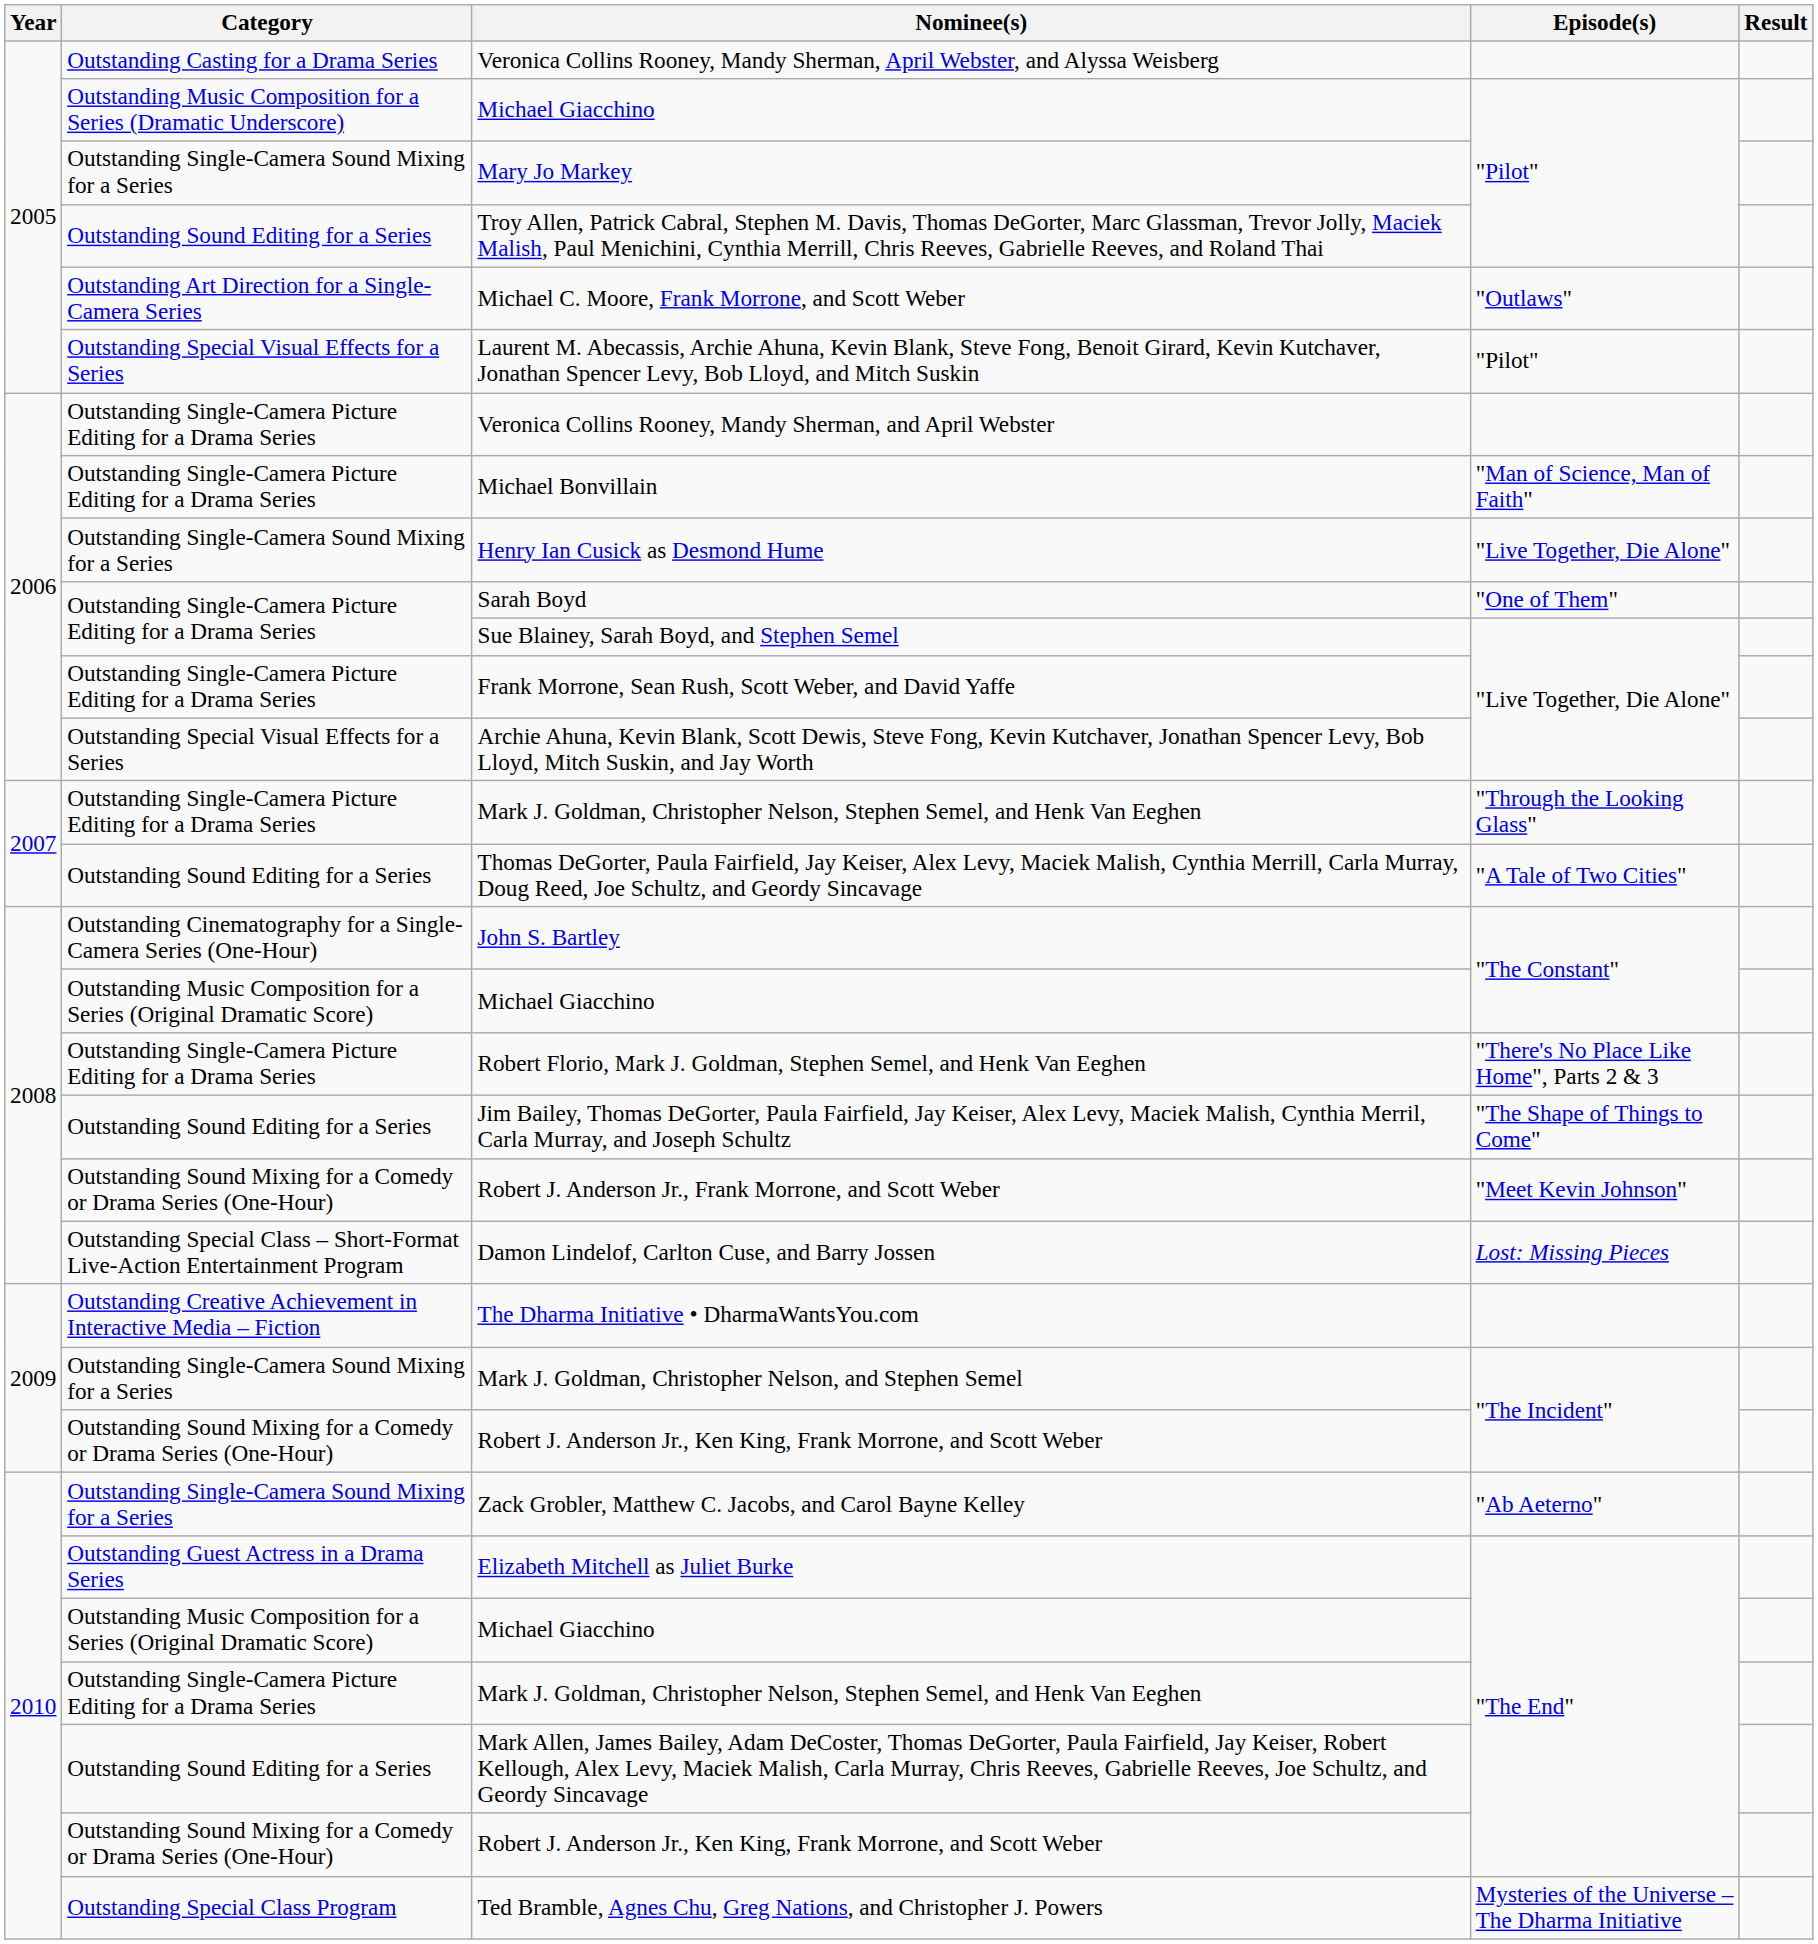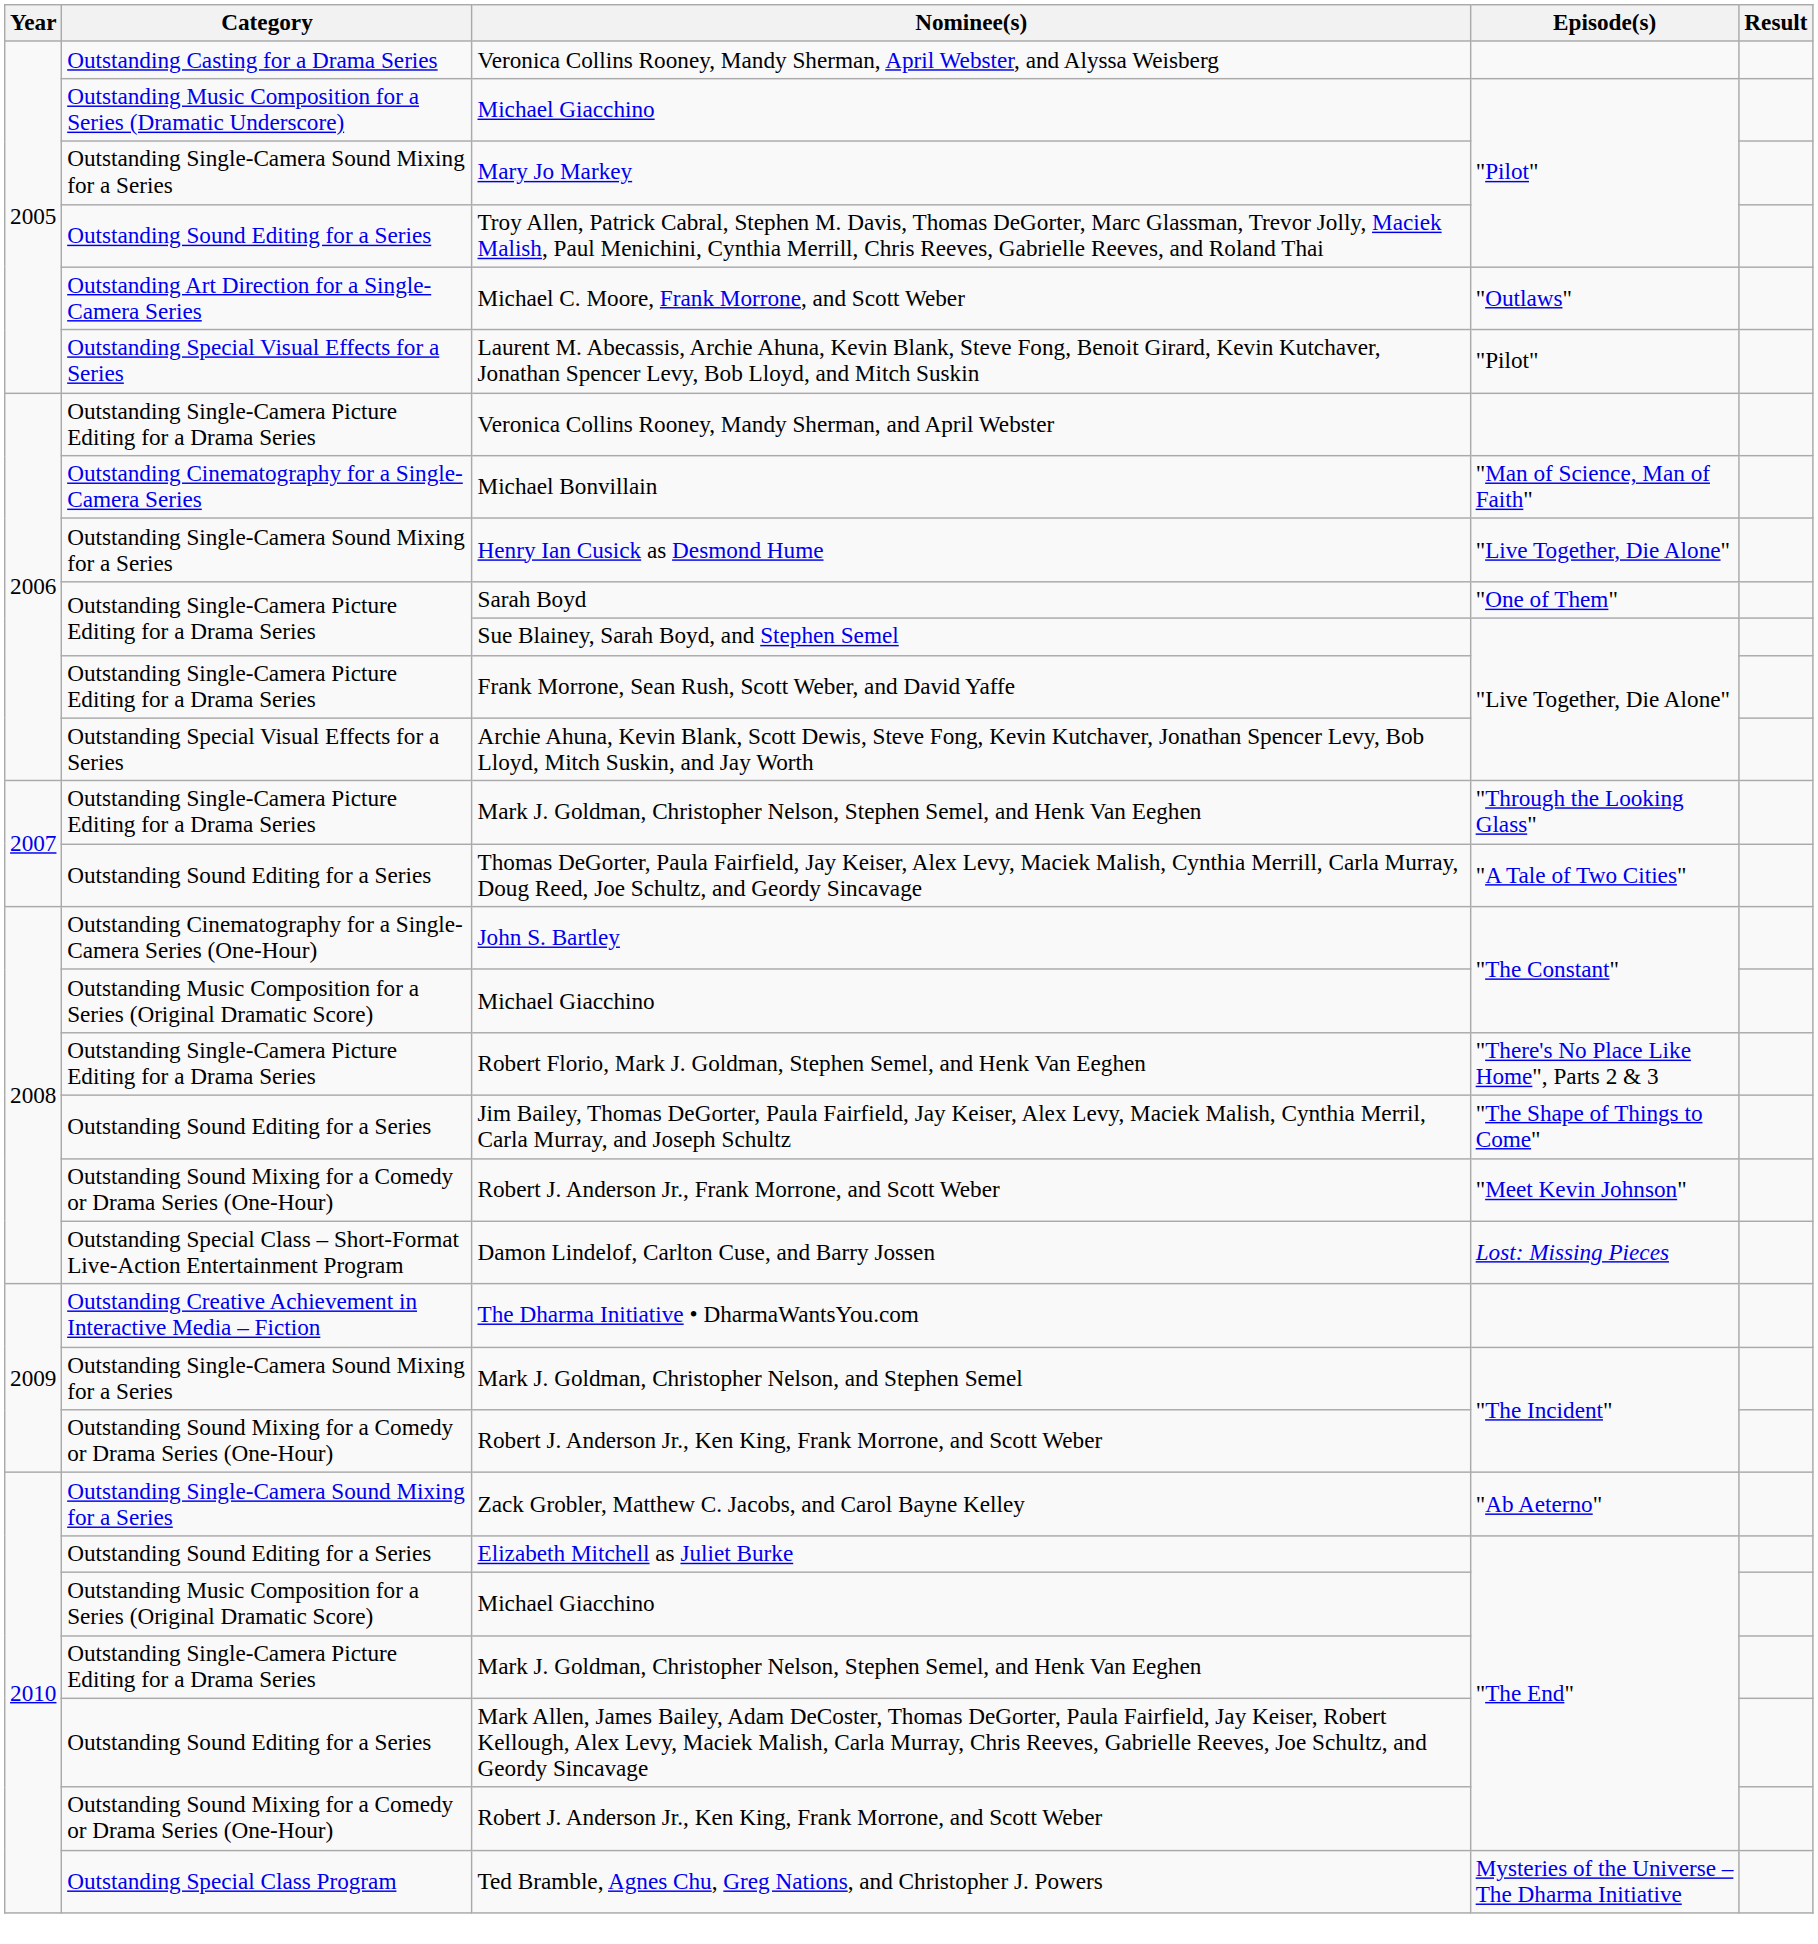 <table class="wikitable" style="font-size: 100%">
 <tr>
 <th>Year</th>
 <th>Category</th>
 <th>Nominee(s)</th>
 <th>Episode(s)</th>
 <th>Result</th>
 </tr>
 <tr>
 <td rowspan=6>2005</td>
 <td><a href='#'>Outstanding Casting for a Drama Series</a></td>
 <td>Veronica Collins Rooney, Mandy Sherman, <a href='#'>April Webster</a>, and Alyssa Weisberg</td>
 <td></td>
 <td></td>
 </tr>
 <tr>
 <td><a href='#'>Outstanding Music Composition for a Series (Dramatic Underscore)</a></td>
 <td><a href='#'>Michael Giacchino</a></td>
 <td rowspan=3>"<a href='#'>Pilot</a>"</td>
 <td></td>
 </tr>
 <tr>
 <td>Outstanding Single-Camera Sound Mixing for a Series</td>
 <td><a href='#'>Mary Jo Markey</a></td>
 <td></td>
 </tr>
 <tr>
 <td><a href='#'>Outstanding Sound Editing for a Series</a></td>
 <td>Troy Allen, Patrick Cabral, Stephen M. Davis, Thomas DeGorter, Marc Glassman, Trevor Jolly, <a href='#'>Maciek Malish</a>, Paul Menichini, Cynthia Merrill, Chris Reeves, Gabrielle Reeves, and Roland Thai</td>
 <td></td>
 </tr>
 <tr>
 <td><a href='#'>Outstanding Art Direction for a Single-Camera Series</a></td>
 <td>Michael C. Moore, <a href='#'>Frank Morrone</a>, and Scott Weber</td>
 <td>"<a href='#'>Outlaws</a>"</td>
 <td></td>
 </tr>
 <tr>
 <td><a href='#'>Outstanding Special Visual Effects for a Series</a></td>
 <td>Laurent M. Abecassis, Archie Ahuna, Kevin Blank, Steve Fong, Benoit Girard, Kevin Kutchaver, Jonathan Spencer Levy, Bob Lloyd, and Mitch Suskin</td>
 <td>"Pilot"</td>
 <td></td>
 </tr>
 <tr>
 <td rowspan=7>2006</td>
 <td>Outstanding Single-Camera Picture Editing for a Drama Series</td>
 <td>Veronica Collins Rooney, Mandy Sherman, and April Webster</td>
 <td></td>
 <td></td>
 </tr>
 <tr>
-<td>Outstanding Single-Camera Picture Editing for a Drama Series</td>
+<td><a href='#'>Outstanding Cinematography for a Single-Camera Series</a></td>
 <td>Michael Bonvillain</td>
 <td>"<a href='#'>Man of Science, Man of Faith</a>"</td>
 <td></td>
 </tr>
 <tr>
 <td>Outstanding Single-Camera Sound Mixing for a Series</td>
 <td><a href='#'>Henry Ian Cusick</a> as <a href='#'>Desmond Hume</a></td>
 <td>"<a href='#'>Live Together, Die Alone</a>"</td>
 <td></td>
 </tr>
 <tr>
 <td rowspan=2>Outstanding Single-Camera Picture Editing for a Drama Series</td>
 <td>Sarah Boyd</td>
 <td>"<a href='#'>One of Them</a>"</td>
 <td></td>
 </tr>
 <tr>
 <td>Sue Blainey, Sarah Boyd, and <a href='#'>Stephen Semel</a></td>
 <td rowspan=3>"Live Together, Die Alone"</td>
 <td></td>
 </tr>
 <tr>
 <td>Outstanding Single-Camera Picture Editing for a Drama Series</td>
 <td>Frank Morrone, Sean Rush, Scott Weber, and David Yaffe</td>
 <td></td>
 </tr>
 <tr>
 <td>Outstanding Special Visual Effects for a Series</td>
 <td>Archie Ahuna, Kevin Blank, Scott Dewis, Steve Fong, Kevin Kutchaver, Jonathan Spencer Levy, Bob Lloyd, Mitch Suskin, and Jay Worth</td>
 <td></td>
 </tr>
 <tr>
 <td rowspan=2><a href='#'>2007</a></td>
 <td>Outstanding Single-Camera Picture Editing for a Drama Series</td>
 <td>Mark J. Goldman, Christopher Nelson, Stephen Semel, and Henk Van Eeghen</td>
 <td>"<a href='#'>Through the Looking Glass</a>"</td>
 <td></td>
 </tr>
 <tr>
 <td>Outstanding Sound Editing for a Series</td>
 <td>Thomas DeGorter, Paula Fairfield, Jay Keiser, Alex Levy, Maciek Malish, Cynthia Merrill, Carla Murray, Doug Reed, Joe Schultz, and Geordy Sincavage</td>
 <td>"<a href='#'>A Tale of Two Cities</a>"</td>
 <td></td>
 </tr>
 <tr>
 <td rowspan=6>2008</td>
 <td>Outstanding Cinematography for a Single-Camera Series (One-Hour)</td>
 <td><a href='#'>John S. Bartley</a></td>
 <td rowspan=2>"<a href='#'>The Constant</a>"</td>
 <td></td>
 </tr>
 <tr>
 <td>Outstanding Music Composition for a Series (Original Dramatic Score)</td>
 <td>Michael Giacchino</td>
 <td></td>
 </tr>
 <tr>
 <td>Outstanding Single-Camera Picture Editing for a Drama Series</td>
 <td>Robert Florio, Mark J. Goldman, Stephen Semel, and Henk Van Eeghen</td>
 <td>"<a href='#'>There's No Place Like Home</a>", Parts 2 & 3</td>
 <td></td>
 </tr>
 <tr>
 <td>Outstanding Sound Editing for a Series</td>
 <td>Jim Bailey, Thomas DeGorter, Paula Fairfield, Jay Keiser, Alex Levy, Maciek Malish, Cynthia Merril, Carla Murray, and Joseph Schultz</td>
 <td>"<a href='#'>The Shape of Things to Come</a>"</td>
 <td></td>
 </tr>
 <tr>
 <td>Outstanding Sound Mixing for a Comedy or Drama Series (One-Hour)</td>
 <td>Robert J. Anderson Jr., Frank Morrone, and Scott Weber</td>
 <td>"<a href='#'>Meet Kevin Johnson</a>"</td>
 <td></td>
 </tr>
 <tr>
 <td>Outstanding Special Class – Short-Format Live-Action Entertainment Program</td>
 <td>Damon Lindelof, Carlton Cuse, and Barry Jossen</td>
 <td><em><a href='#'>Lost: Missing Pieces</a></em></td>
 <td></td>
 </tr>
 <tr>
 <td rowspan=3>2009</td>
 <td><a href='#'>Outstanding Creative Achievement in Interactive Media – Fiction</a></td>
 <td><a href='#'>The Dharma Initiative</a> • DharmaWantsYou.com</td>
 <td></td>
 <td></td>
 </tr>
 <tr>
 <td>Outstanding Single-Camera Sound Mixing for a Series</td>
 <td>Mark J. Goldman, Christopher Nelson, and Stephen Semel</td>
 <td rowspan=2>"<a href='#'>The Incident</a>"</td>
 <td></td>
 </tr>
 <tr>
 <td>Outstanding Sound Mixing for a Comedy or Drama Series (One-Hour)</td>
 <td>Robert J. Anderson Jr., Ken King, Frank Morrone, and Scott Weber</td>
 <td></td>
 </tr>
 <tr>
 <td rowspan=7><a href='#'>2010</a></td>
 <td><a href='#'>Outstanding Single-Camera Sound Mixing for a Series</a></td>
 <td>Zack Grobler, Matthew C. Jacobs, and Carol Bayne Kelley</td>
 <td>"<a href='#'>Ab Aeterno</a>"</td>
 <td></td>
 </tr>
 <tr>
-<td><a href='#'>Outstanding Guest Actress in a Drama Series</a></td>
+<td>Outstanding Sound Editing for a Series</td>
 <td><a href='#'>Elizabeth Mitchell</a> as <a href='#'>Juliet Burke</a></td>
 <td rowspan=5>"<a href='#'>The End</a>"</td>
 <td></td>
 </tr>
 <tr>
 <td>Outstanding Music Composition for a Series (Original Dramatic Score)</td>
 <td>Michael Giacchino</td>
 <td></td>
 </tr>
 <tr>
 <td>Outstanding Single-Camera Picture Editing for a Drama Series</td>
 <td>Mark J. Goldman, Christopher Nelson, Stephen Semel, and Henk Van Eeghen</td>
 <td></td>
 </tr>
 <tr>
 <td>Outstanding Sound Editing for a Series</td>
 <td>Mark Allen, James Bailey, Adam DeCoster, Thomas DeGorter, Paula Fairfield, Jay Keiser, Robert Kellough, Alex Levy, Maciek Malish, Carla Murray, Chris Reeves, Gabrielle Reeves, Joe Schultz, and Geordy Sincavage</td>
 <td></td>
 </tr>
 <tr>
 <td>Outstanding Sound Mixing for a Comedy or Drama Series (One-Hour)</td>
 <td>Robert J. Anderson Jr., Ken King, Frank Morrone, and Scott Weber</td>
 <td></td>
 </tr>
 <tr>
 <td><a href='#'>Outstanding Special Class Program</a></td>
 <td>Ted Bramble, <a href='#'>Agnes Chu</a>, <a href='#'>Greg Nations</a>, and Christopher J. Powers</td>
 <td><a href='#'>Mysteries of the Universe – The Dharma Initiative</a></td>
 <td></td>
 </tr>
 </table>
